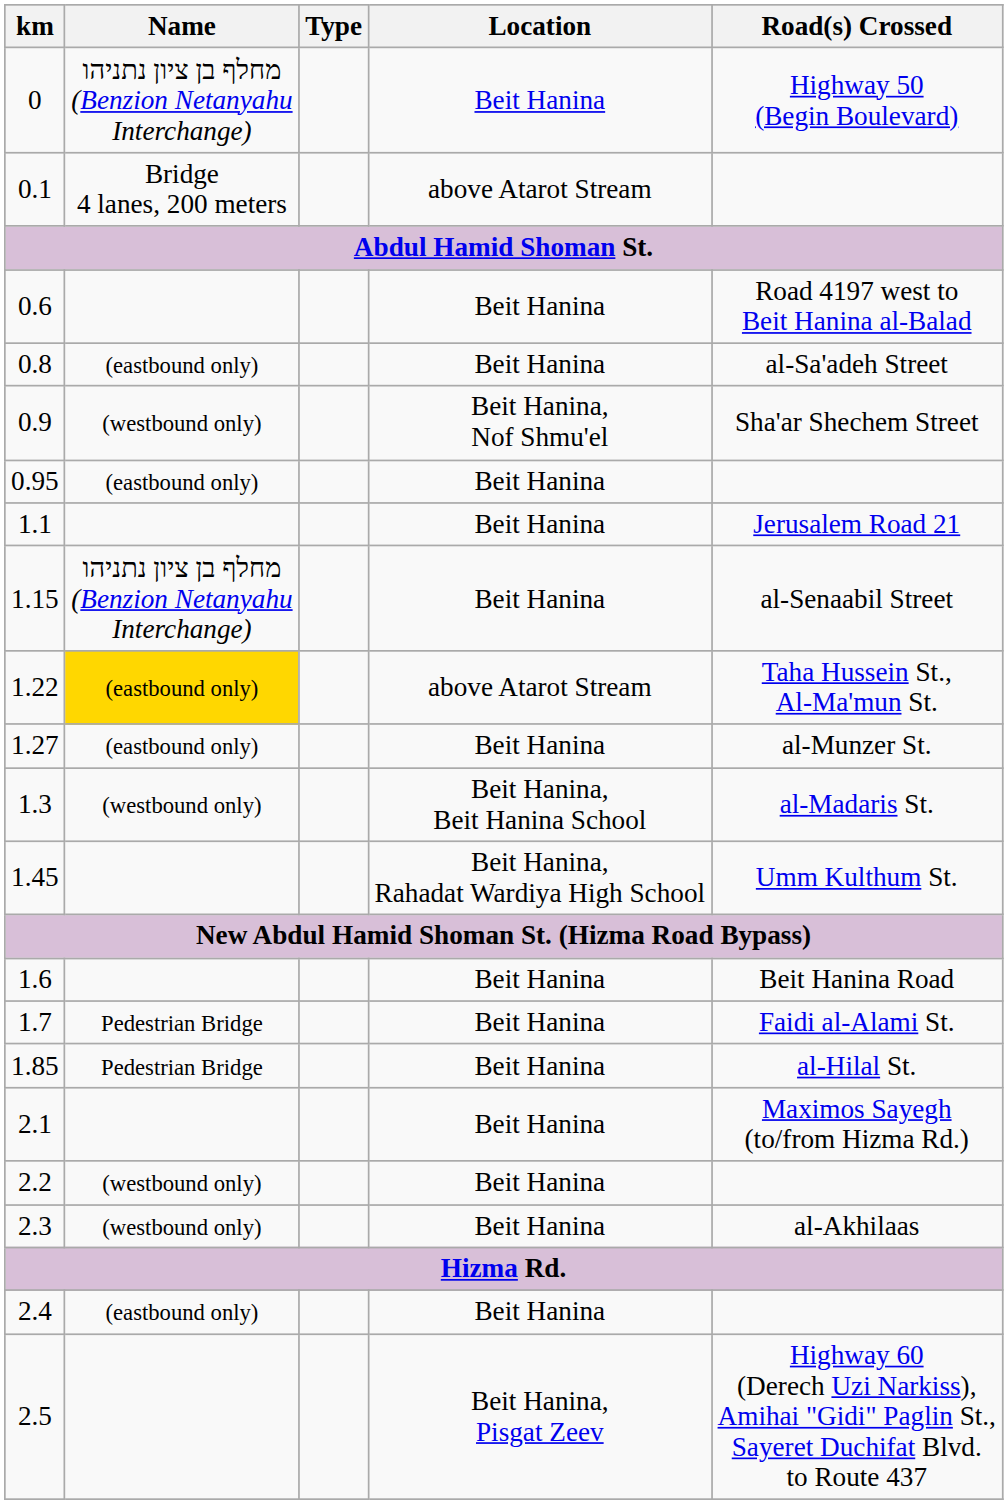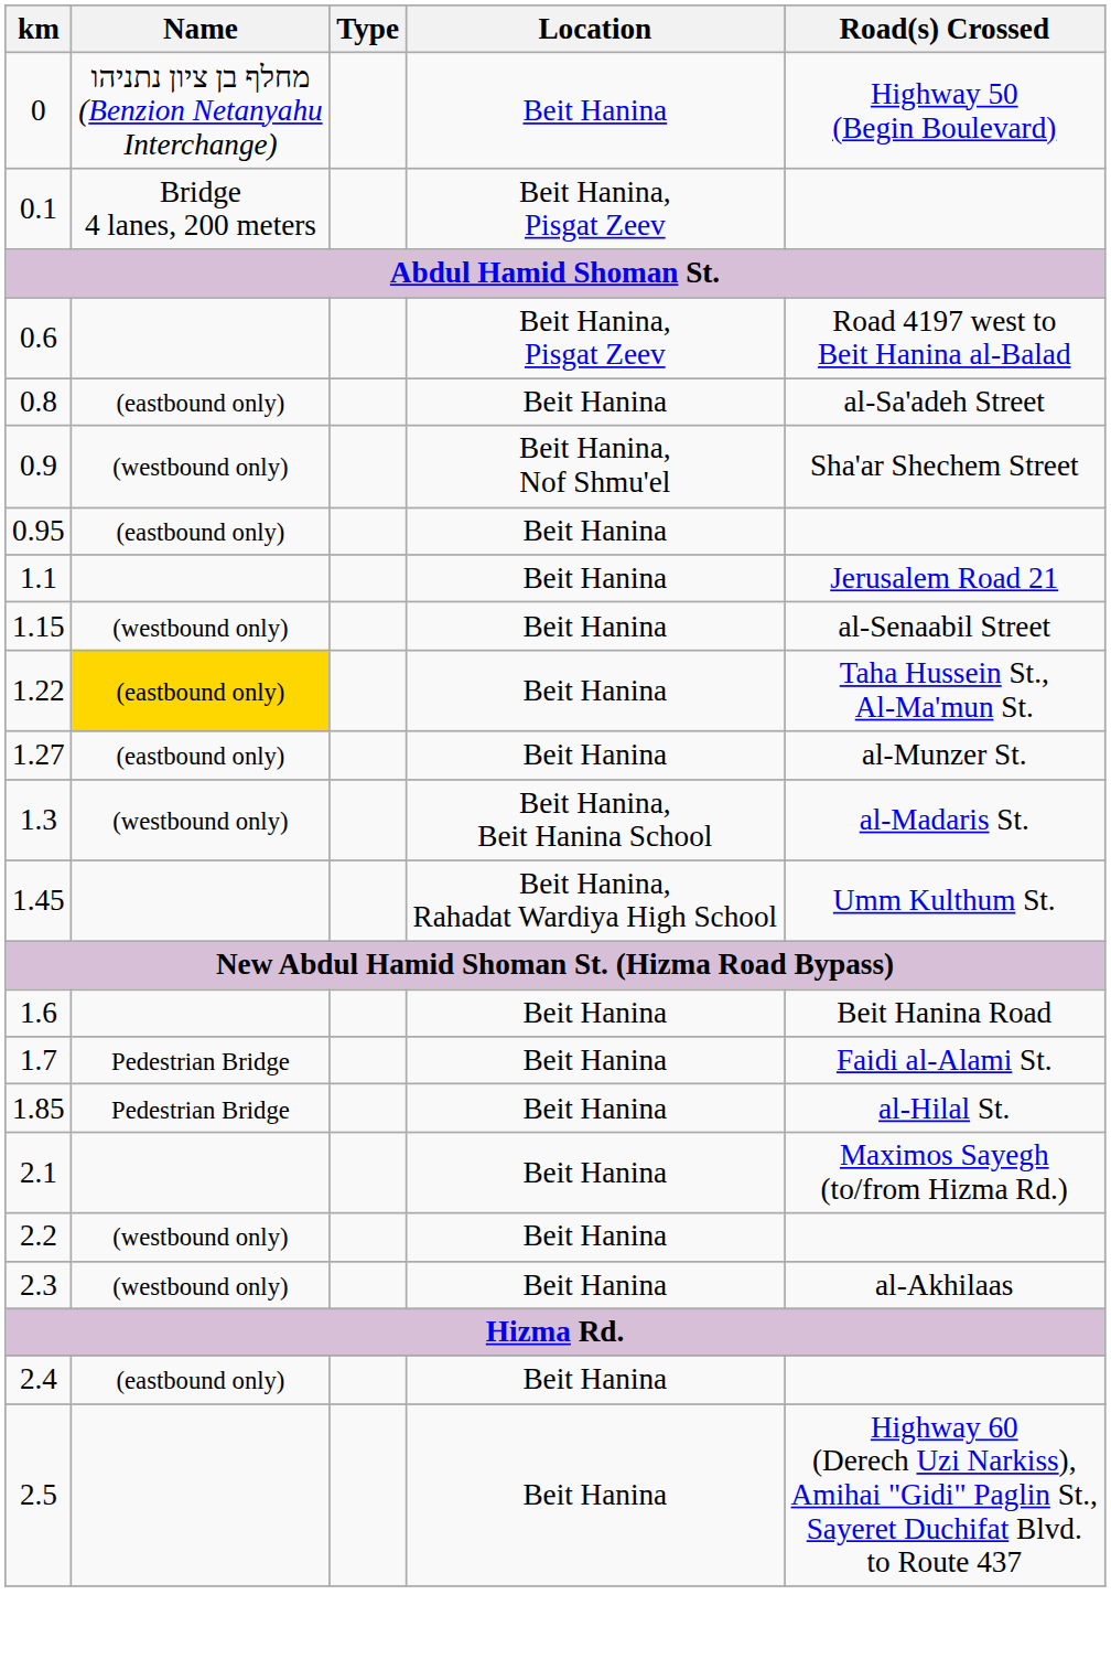 <table class="wikitable">
 <tr>
 <th>km</th>
 <th>Name</th>
 <th>Type</th>
 <th>Location</th>
 <th>Road(s) Crossed</th>
 </tr>
 <tr>
 <td align="center">0</td>
 <td align="center">מחלף בן ציון נתניהו <br><em>(<a href='#'>Benzion Netanyahu</a><br>Interchange)</em></td>
 <td align="center"></td>
 <td align="center"><a href='#'>Beit Hanina</a></td>
 <td align="center"> <a href='#'>Highway 50<br>(Begin Boulevard)</a></td>
 </tr>
 <tr>
 <td align="center">0.1</td>
 <td align="center">Bridge<br>4 lanes, 200 meters</td>
 <td align="center"></td>
-<td align="center">above Atarot Stream</td>
+<td align="center">Beit Hanina,<br><a href='#'>Pisgat Zeev</a></td>
 <td align="center"></td>
 </tr>
 <tr>
 <td colspan="6" align="center" bgcolor="#D8 BF D8"><strong><a href='#'>Abdul Hamid Shoman</a> St.</strong></td>
 </tr>
 <tr>
 <td align="center">0.6</td>
 <td align="center"></td>
 <td align="center"></td>
-<td align="center">Beit Hanina</td>
+<td align="center">Beit Hanina,<br><a href='#'>Pisgat Zeev</a></td>
 <td align="center">Road 4197 west to<br><a href='#'>Beit Hanina al-Balad</a></td>
 </tr>
 <tr>
 <td align="center">0.8</td>
 <td align="center"><small>(eastbound only)</small></td>
 <td align="center"></td>
 <td align="center">Beit Hanina</td>
 <td align="center">al-Sa'adeh Street</td>
 </tr>
 <tr>
 <td align="center">0.9</td>
 <td align="center"><small>(westbound only)</small></td>
 <td align="center"></td>
 <td align="center">Beit Hanina,<br>Nof Shmu'el</td>
 <td align="center">Sha'ar Shechem Street</td>
 </tr>
 <tr>
 <td align="center">0.95</td>
 <td align="center"><small>(eastbound only)</small></td>
 <td align="center"></td>
 <td align="center">Beit Hanina</td>
 <td align="center"></td>
 </tr>
 <tr>
 <td align="center">1.1</td>
 <td align="center"></td>
 <td align="center"></td>
 <td align="center">Beit Hanina</td>
 <td align="center"><a href='#'>Jerusalem Road 21</a></td>
 </tr>
 <tr>
 <td align="center">1.15</td>
-<td align="center">מחלף בן ציון נתניהו <br><em>(<a href='#'>Benzion Netanyahu</a><br>Interchange)</em></td>
+<td align="center"><small>(westbound only)</small></td>
 <td align="center"></td>
 <td align="center">Beit Hanina</td>
 <td align="center">al-Senaabil Street</td>
 </tr>
 <tr>
 <td align="center">1.22</td>
 <td align="center" style="background: gold;"><small>(eastbound only)</small></td>
 <td align="center"></td>
-<td align="center">above Atarot Stream</td>
+<td align="center">Beit Hanina</td>
 <td align="center"><a href='#'>Taha Hussein</a> St.,<br><a href='#'>Al-Ma'mun</a> St.</td>
 </tr>
 <tr>
 <td align="center">1.27</td>
 <td align="center"><small>(eastbound only)</small></td>
 <td align="center"></td>
 <td align="center">Beit Hanina</td>
 <td align="center">al-Munzer St.</td>
 </tr>
 <tr>
 <td align="center">1.3</td>
 <td align="center"><small>(westbound only)</small></td>
 <td align="center"></td>
 <td align="center">Beit Hanina,<br>Beit Hanina School</td>
 <td align="center"><a href='#'>al-Madaris</a> St.</td>
 </tr>
 <tr>
 <td align="center">1.45</td>
 <td align="center"></td>
 <td align="center"></td>
 <td align="center">Beit Hanina,<br>Rahadat Wardiya High School</td>
 <td align="center"><a href='#'>Umm Kulthum</a> St.</td>
 </tr>
 <tr>
 <td colspan="6" align="center" bgcolor="#D8 BF D8"><strong>New Abdul Hamid Shoman St. (Hizma Road Bypass)</strong></td>
 </tr>
 <tr>
 <td align="center">1.6</td>
 <td align="center"></td>
 <td align="center"></td>
 <td align="center">Beit Hanina</td>
 <td align="center">Beit Hanina Road</td>
 </tr>
 <tr>
 <td align="center">1.7</td>
 <td align="center"><small>Pedestrian Bridge</small></td>
 <td align="center"></td>
 <td align="center">Beit Hanina</td>
 <td align="center"><a href='#'>Faidi al-Alami</a> St.</td>
 </tr>
 <tr>
 <td align="center">1.85</td>
 <td align="center"><small>Pedestrian Bridge</small></td>
 <td align="center"></td>
 <td align="center">Beit Hanina</td>
 <td align="center"><a href='#'>al-Hilal</a> St.</td>
 </tr>
 <tr>
 <td align="center">2.1</td>
 <td align="center"></td>
 <td align="center"></td>
 <td align="center">Beit Hanina</td>
 <td align="center"><a href='#'>Maximos Sayegh</a><br>(to/from Hizma Rd.)</td>
 </tr>
 <tr>
 <td align="center">2.2</td>
 <td align="center"><small>(westbound only)</small></td>
 <td align="center"></td>
 <td align="center">Beit Hanina</td>
 <td align="center"></td>
 </tr>
 <tr>
 <td align="center">2.3</td>
 <td align="center"><small>(westbound only)</small></td>
 <td align="center"></td>
 <td align="center">Beit Hanina</td>
 <td align="center">al-Akhilaas</td>
 </tr>
 <tr>
 <td colspan="6" align="center" bgcolor="#D8 BF D8"><strong><a href='#'>Hizma</a> Rd.</strong></td>
 </tr>
 <tr>
 <td align="center">2.4</td>
 <td align="center"><small>(eastbound only)</small></td>
 <td align="center"></td>
 <td align="center">Beit Hanina</td>
 <td align="center"></td>
 </tr>
 <tr>
 <td align="center">2.5</td>
 <td align="center"></td>
 <td align="center"></td>
-<td align="center">Beit Hanina,<br><a href='#'>Pisgat Zeev</a></td>
+<td align="center">Beit Hanina</td>
 <td align="center"> <a href='#'>Highway 60</a><br>(Derech <a href='#'>Uzi Narkiss</a>),<br><a href='#'>Amihai "Gidi" Paglin</a> St.,<br><a href='#'>Sayeret Duchifat</a> Blvd.<br>to  Route 437</td>
 </tr>
 </table>
